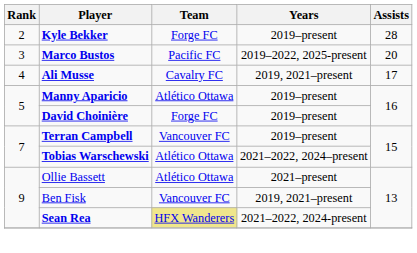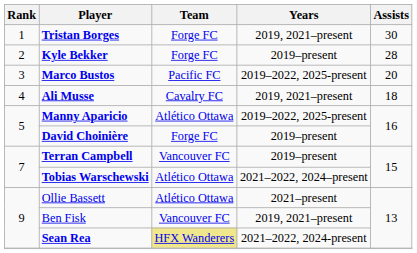 <table class="wikitable" style="font-size:95%;">
 <tr>
 <th>Rank</th>
 <th>Player</th>
 <th>Team</th>
 <th>Years</th>
 <th>Assists</th>
+</tr>
+<tr>
+<td align=center rowspan="1">1</td>
+<td> <strong><a href='#'>Tristan Borges</a></strong></td>
+<td align=center><a href='#'>Forge FC</a></td>
+<td align=center>2019, 2021–present</td>
+<td align=center rowspan="1">30</td>
 </tr>
 <tr>
 <td align=center rowspan="1">2</td>
 <td> <strong><a href='#'>Kyle Bekker</a></strong></td>
 <td align=center><a href='#'>Forge FC</a></td>
 <td align=center>2019–present</td>
 <td align=center rowspan="1">28</td>
 </tr>
 <tr>
 <td align=center rowspan="1">3</td>
 <td> <strong><a href='#'>Marco Bustos</a></strong></td>
 <td align=center><a href='#'>Pacific FC</a></td>
 <td align=center>2019–2022, 2025-present</td>
 <td align=center rowspan="1">20</td>
 </tr>
 <tr>
 <td align=center rowspan="1">4</td>
 <td> <strong><a href='#'>Ali Musse</a></strong></td>
 <td align=center><a href='#'>Cavalry FC</a></td>
 <td align=center>2019, 2021–present</td>
-<td align=center rowspan="1">17</td>
+<td align=center rowspan="1">18</td>
 </tr>
 <tr>
 <td align=center rowspan="2">5</td>
 <td> <strong><a href='#'>Manny Aparicio</a></strong></td>
 <td align=center><a href='#'>Atlético Ottawa</a></td>
-<td align=center>2019–present</td>
+<td align=center>2019–2022, 2025-present</td>
 <td align=center rowspan="2">16</td>
 </tr>
 <tr>
 <td> <strong><a href='#'>David Choinière</a></strong></td>
 <td align=center><a href='#'>Forge FC</a></td>
 <td align=center>2019–present</td>
 </tr>
 <tr>
 <td align=center rowspan="2">7</td>
 <td> <strong><a href='#'>Terran Campbell</a></strong></td>
 <td align=center><a href='#'>Vancouver FC</a></td>
 <td align=center>2019–present</td>
 <td align=center rowspan="2">15</td>
 </tr>
 <tr>
 <td> <strong><a href='#'>Tobias Warschewski</a></strong></td>
 <td align=center><a href='#'>Atlético Ottawa</a></td>
 <td align=center>2021–2022, 2024–present</td>
 </tr>
 <tr>
 <td align=center rowspan="3">9</td>
 <td> <a href='#'>Ollie Bassett</a></td>
 <td align=center><a href='#'>Atlético Ottawa</a></td>
 <td align=center>2021–present</td>
 <td align=center rowspan="3">13</td>
 </tr>
 <tr>
 <td> <a href='#'>Ben Fisk</a></td>
 <td align=center><a href='#'>Vancouver FC</a></td>
 <td align=center>2019, 2021–present</td>
 </tr>
 <tr>
 <td> <strong><a href='#'>Sean Rea</a></strong></td>
 <td align=center style="background: khaki;"><a href='#'>HFX Wanderers</a></td>
 <td align=center>2021–2022, 2024-present</td>
 </tr>
 <tr>
 </tr>
 </table>
